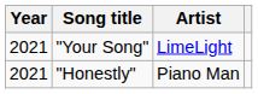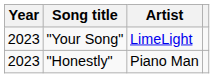 <table class="wikitable sortable plainrowheaders">
 <tr>
 <th>Year</th>
 <th>Song title</th>
 <th>Artist</th>
 <th class="unsortable"></th>
 </tr>
 <tr>
-<td>2021</td>
+<td>2023</td>
 <td>"Your Song"</td>
 <td><a href='#'>LimeLight</a></td>
 <td></td>
 </tr>
 <tr>
-<td>2021</td>
+<td>2023</td>
 <td>"Honestly"</td>
 <td>Piano Man</td>
 <td></td>
 </tr>
 </table>
